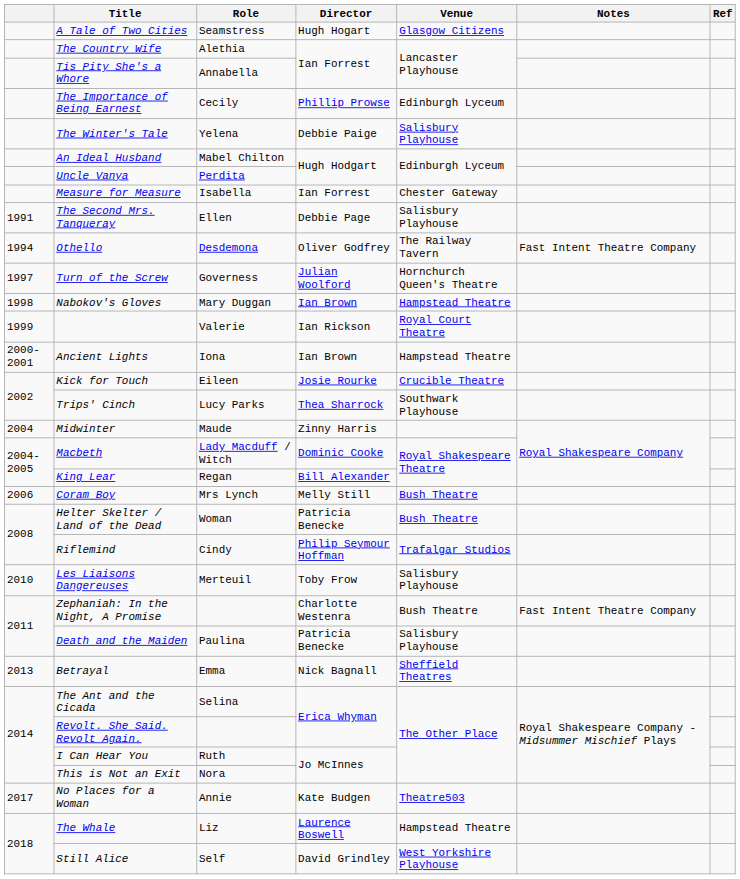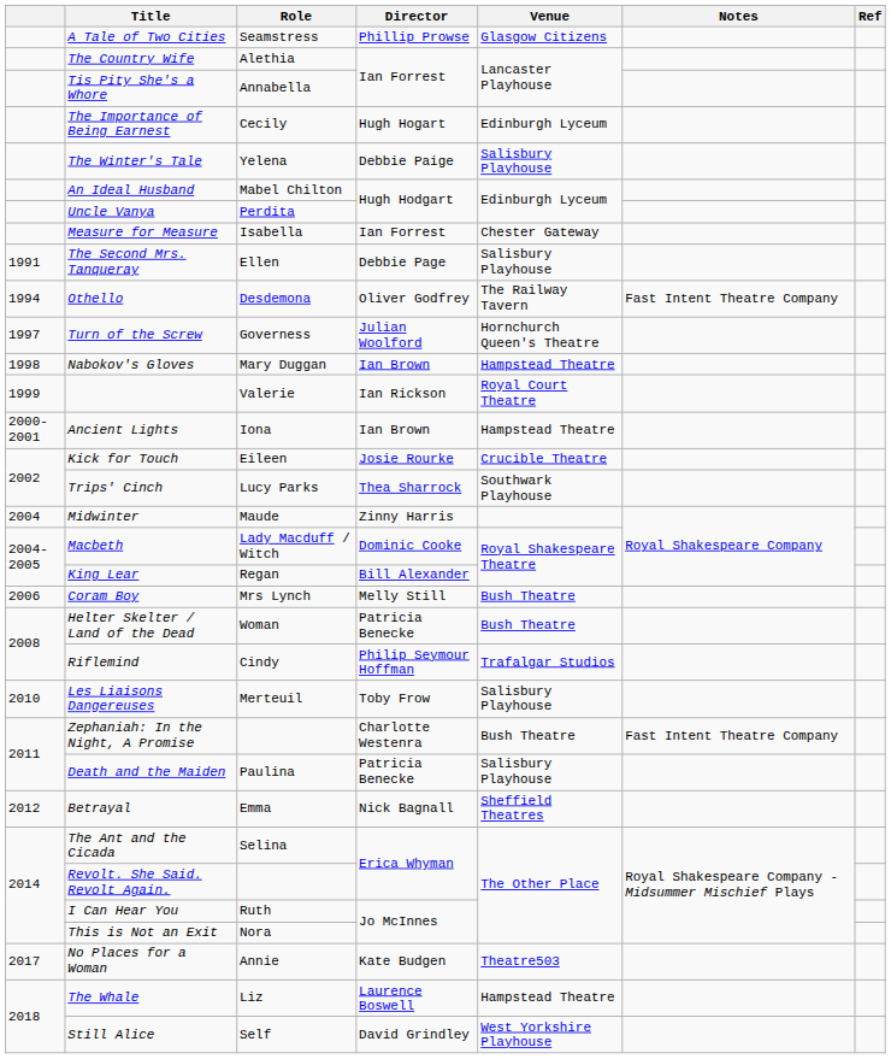 <table class="wikitable sortable">
 <tr>
 <th></th>
 <th>Title</th>
 <th>Role</th>
 <th>Director</th>
 <th>Venue</th>
 <th class="unsortable">Notes</th>
 <th>Ref</th>
 </tr>
 <tr>
 <td></td>
 <td><em><a href='#'>A Tale of Two Cities</a></em></td>
 <td>Seamstress</td>
-<td>Hugh Hogart</td>
+<td><a href='#'>Phillip Prowse</a></td>
 <td><a href='#'>Glasgow Citizens</a></td>
 <td></td>
 <td></td>
 </tr>
 <tr>
 <td></td>
 <td><em><a href='#'>The Country Wife</a></em></td>
 <td>Alethia</td>
 <td rowspan="2">Ian Forrest</td>
 <td rowspan="2">Lancaster Playhouse</td>
 <td></td>
 <td></td>
 </tr>
 <tr>
 <td></td>
 <td><em><a href='#'>Tis Pity She's a Whore</a></em></td>
 <td>Annabella</td>
 <td></td>
 <td></td>
 </tr>
 <tr>
 <td></td>
 <td><em><a href='#'>The Importance of Being Earnest</a></em></td>
 <td>Cecily</td>
-<td><a href='#'>Phillip Prowse</a></td>
+<td>Hugh Hogart</td>
 <td>Edinburgh Lyceum</td>
 <td></td>
 <td></td>
 </tr>
 <tr>
 <td></td>
 <td><em><a href='#'>The Winter's Tale</a></em></td>
 <td>Yelena</td>
 <td>Debbie Paige</td>
 <td><a href='#'>Salisbury Playhouse</a></td>
 <td></td>
 <td></td>
 </tr>
 <tr>
 <td></td>
 <td><em><a href='#'>An Ideal Husband</a></em></td>
 <td>Mabel Chilton</td>
 <td rowspan="2">Hugh Hodgart</td>
 <td rowspan="2">Edinburgh Lyceum</td>
 <td></td>
 <td></td>
 </tr>
 <tr>
 <td></td>
 <td><em><a href='#'>Uncle Vanya</a></em></td>
 <td><a href='#'>Perdita</a></td>
 <td></td>
 <td></td>
 </tr>
 <tr>
 <td></td>
 <td><em><a href='#'>Measure for Measure</a></em></td>
 <td>Isabella</td>
 <td>Ian Forrest</td>
 <td>Chester Gateway</td>
 <td></td>
 <td></td>
 </tr>
 <tr>
 <td>1991</td>
 <td><em><a href='#'>The Second Mrs. Tanqueray</a></em></td>
 <td>Ellen</td>
 <td>Debbie Page</td>
 <td>Salisbury Playhouse</td>
 <td></td>
 <td></td>
 </tr>
 <tr>
 <td>1994</td>
 <td><em><a href='#'>Othello</a></em></td>
 <td><a href='#'>Desdemona</a></td>
 <td>Oliver Godfrey</td>
 <td>The Railway Tavern</td>
 <td>Fast Intent Theatre Company</td>
 <td></td>
 </tr>
 <tr>
 <td>1997</td>
 <td><em><a href='#'>Turn of the Screw</a></em></td>
 <td>Governess</td>
 <td><a href='#'>Julian Woolford</a></td>
 <td>Hornchurch Queen's Theatre</td>
 <td></td>
 <td></td>
 </tr>
 <tr>
 <td>1998</td>
 <td><em>Nabokov's Gloves</em></td>
 <td>Mary Duggan</td>
 <td><a href='#'>Ian Brown</a></td>
 <td><a href='#'>Hampstead Theatre</a></td>
 <td></td>
 <td></td>
 </tr>
 <tr>
 <td>1999</td>
 <td><em></em></td>
 <td>Valerie</td>
 <td>Ian Rickson</td>
 <td><a href='#'>Royal Court Theatre</a></td>
 <td></td>
 <td></td>
 </tr>
 <tr>
 <td>2000-2001</td>
 <td><em>Ancient Lights</em></td>
 <td>Iona</td>
 <td>Ian Brown</td>
 <td>Hampstead Theatre</td>
 <td></td>
 <td></td>
 </tr>
 <tr>
 <td rowspan="2">2002</td>
 <td><em>Kick for Touch</em></td>
 <td>Eileen</td>
 <td><a href='#'>Josie Rourke</a></td>
 <td><a href='#'>Crucible Theatre</a></td>
 <td></td>
 <td></td>
 </tr>
 <tr>
 <td><em>Trips' Cinch</em></td>
 <td>Lucy Parks</td>
 <td><a href='#'>Thea Sharrock</a></td>
 <td>Southwark Playhouse</td>
 <td></td>
 <td></td>
 </tr>
 <tr>
 <td>2004</td>
 <td><em>Midwinter</em></td>
 <td>Maude</td>
 <td>Zinny Harris</td>
 <td></td>
 <td rowspan="3"><a href='#'>Royal Shakespeare Company</a></td>
 <td></td>
 </tr>
 <tr>
 <td rowspan="2">2004-2005</td>
 <td><em><a href='#'>Macbeth</a></em></td>
 <td><a href='#'>Lady Macduff</a> / Witch</td>
 <td><a href='#'>Dominic Cooke</a></td>
 <td rowspan="2"><a href='#'>Royal Shakespeare Theatre</a></td>
 <td></td>
 </tr>
 <tr>
 <td><em><a href='#'>King Lear</a></em></td>
 <td>Regan</td>
 <td><a href='#'>Bill Alexander</a></td>
 <td></td>
 </tr>
 <tr>
 <td>2006</td>
 <td><em><a href='#'>Coram Boy</a></em></td>
 <td>Mrs Lynch</td>
 <td>Melly Still</td>
 <td><a href='#'>Bush Theatre</a></td>
 <td></td>
 <td></td>
 </tr>
 <tr>
 <td rowspan="2">2008</td>
 <td><em>Helter Skelter / Land of the Dead</em></td>
 <td>Woman</td>
 <td>Patricia Benecke</td>
 <td><a href='#'>Bush Theatre</a></td>
 <td></td>
 <td></td>
 </tr>
 <tr>
 <td><em>Riflemind</em></td>
 <td>Cindy</td>
 <td><a href='#'>Philip Seymour Hoffman</a></td>
 <td><a href='#'>Trafalgar Studios</a></td>
 <td></td>
 <td></td>
 </tr>
 <tr>
 <td>2010</td>
 <td><em><a href='#'>Les Liaisons Dangereuses</a></em></td>
 <td>Merteuil</td>
 <td>Toby Frow</td>
 <td>Salisbury Playhouse</td>
 <td></td>
 <td></td>
 </tr>
 <tr>
 <td rowspan="2">2011</td>
 <td><em>Zephaniah: In the Night, A Promise</em></td>
 <td></td>
 <td>Charlotte Westenra</td>
 <td>Bush Theatre</td>
 <td>Fast Intent Theatre Company</td>
 <td></td>
 </tr>
 <tr>
 <td><em><a href='#'>Death and the Maiden</a></em></td>
 <td>Paulina</td>
 <td>Patricia Benecke</td>
 <td>Salisbury Playhouse</td>
 <td></td>
 <td></td>
 </tr>
 <tr>
-<td>2013</td>
+<td>2012</td>
 <td><em>Betrayal</em></td>
 <td>Emma</td>
 <td>Nick Bagnall</td>
 <td><a href='#'>Sheffield Theatres</a></td>
 <td></td>
 <td></td>
 </tr>
 <tr>
 <td rowspan="4">2014</td>
 <td><em>The Ant and the Cicada</em></td>
 <td>Selina</td>
 <td rowspan="2"><a href='#'>Erica Whyman</a></td>
 <td rowspan="4"><a href='#'>The Other Place</a></td>
 <td rowspan="4">Royal Shakespeare Company - <em>Midsummer Mischief</em> Plays</td>
 <td></td>
 </tr>
 <tr>
 <td><em><a href='#'>Revolt. She Said. Revolt Again.</a></em></td>
 <td></td>
 <td></td>
 </tr>
 <tr>
 <td><em>I Can Hear You</em></td>
 <td>Ruth</td>
 <td rowspan="2">Jo McInnes</td>
 <td></td>
 </tr>
 <tr>
 <td><em>This is Not an Exit</em></td>
 <td>Nora</td>
 <td></td>
 </tr>
 <tr>
 <td>2017</td>
 <td><em>No Places for a Woman</em></td>
 <td>Annie</td>
 <td>Kate Budgen</td>
 <td><a href='#'>Theatre503</a></td>
 <td></td>
 <td></td>
 </tr>
 <tr>
 <td rowspan="2">2018</td>
 <td><em><a href='#'>The Whale</a></em></td>
 <td>Liz</td>
 <td><a href='#'>Laurence Boswell</a></td>
 <td>Hampstead Theatre</td>
 <td></td>
 <td></td>
 </tr>
 <tr>
 <td><em>Still Alice</em></td>
 <td>Self</td>
 <td>David Grindley</td>
 <td><a href='#'>West Yorkshire Playhouse</a></td>
 <td></td>
 <td></td>
 </tr>
 </table>
